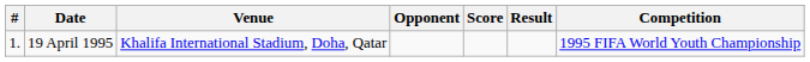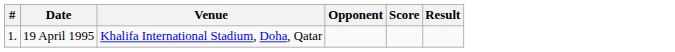 <table class="wikitable" style="font-size:90%">
 <tr>
 <th>#</th>
 <th>Date</th>
 <th>Venue</th>
 <th>Opponent</th>
 <th>Score</th>
 <th>Result</th>
-<th>Competition</th>
 </tr>
 <tr>
 <td>1.</td>
 <td>19 April 1995</td>
 <td><a href='#'>Khalifa International Stadium</a>, <a href='#'>Doha</a>, Qatar</td>
 <td></td>
 <td></td>
 <td></td>
-<td><a href='#'>1995 FIFA World Youth Championship</a></td>
 </tr>
 </table>
